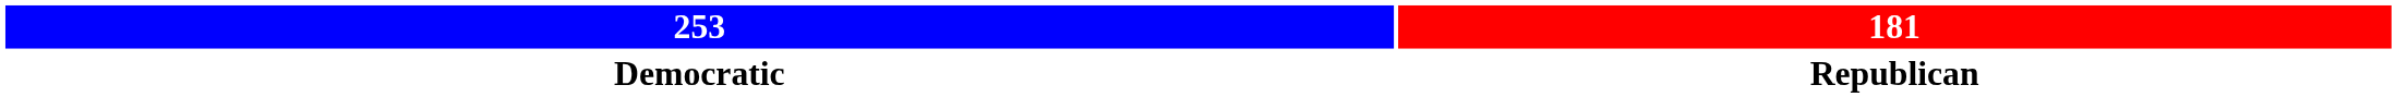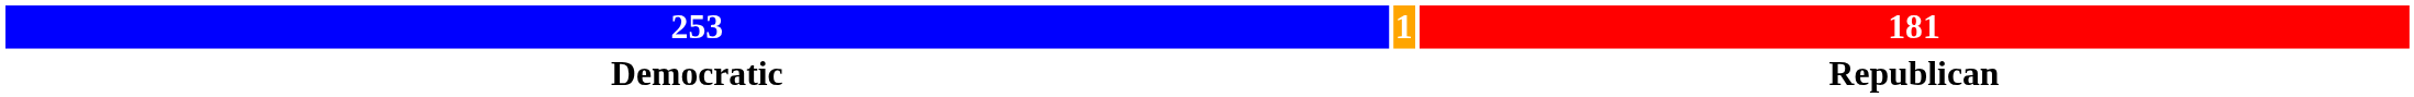 <table style="width:70%; text-align:center">
 <tr style="color:white">
 <td style="background:blue; width:58.16%"><strong>253</strong></td>
+<td style="background:orange; width:0.23%"><strong>1</strong></td>
 <td style="background:red; width:41.61%"><strong>181</strong></td>
 </tr>
 <tr>
 <td><span><strong>Democratic</strong></span></td>
+<td><span><strong></strong></span></td>
 <td><span><strong>Republican</strong></span></td>
 </tr>
 </table>
